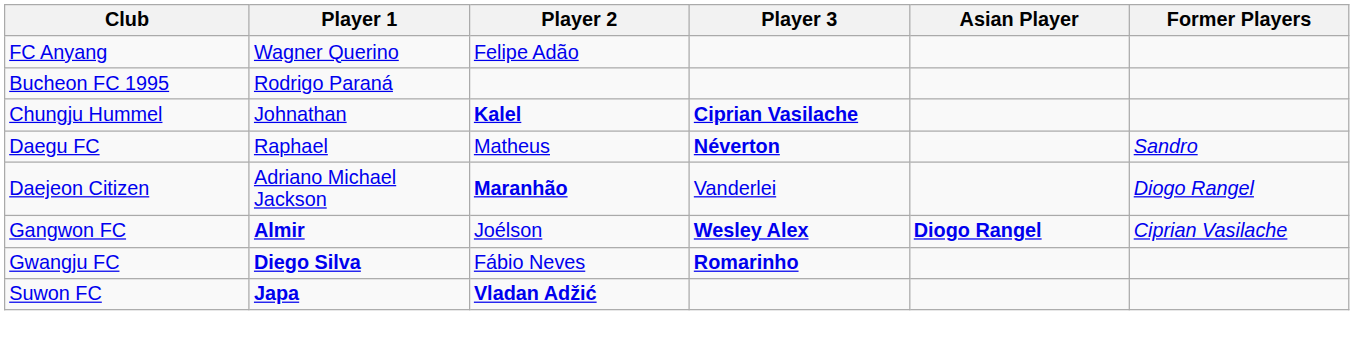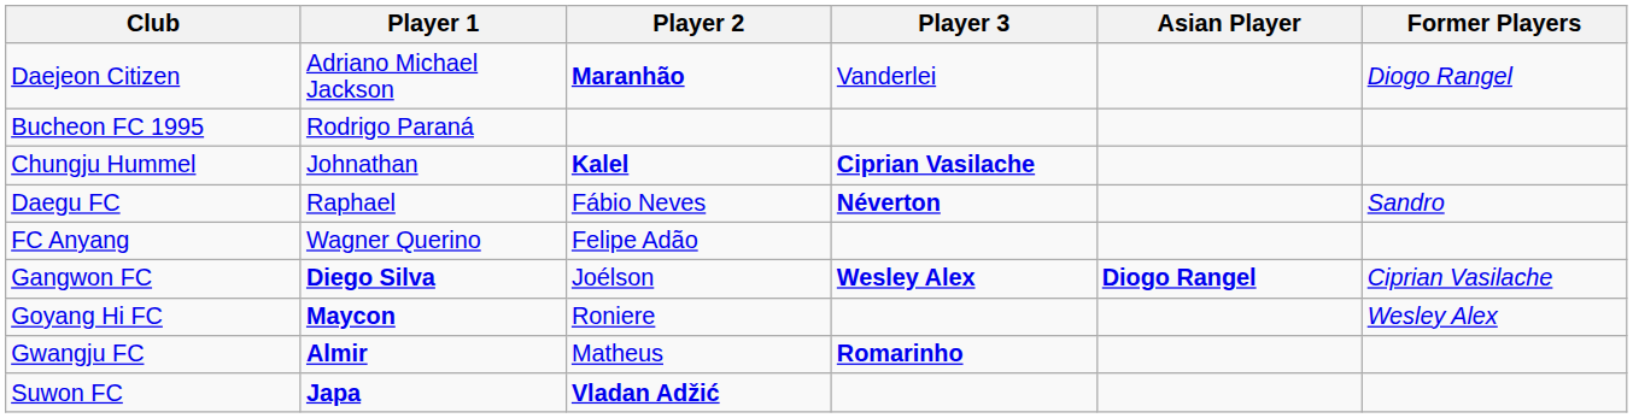 <table class="wikitable">
 <tr>
 <th style="width:190px;">Club</th>
 <th style="width:170px;">Player 1</th>
 <th style="width:170px;">Player 2</th>
 <th style="width:170px;">Player 3</th>
 <th style="width:170px;">Asian Player</th>
 <th style="width:170px;">Former Players</th>
 </tr>
 <tr>
-<td><a href='#'>FC Anyang</a></td>
-<td> <a href='#'>Wagner Querino</a></td>
-<td> <a href='#'>Felipe Adão</a></td>
+<td><a href='#'>Daejeon Citizen</a></td>
+<td> <a href='#'>Adriano Michael Jackson</a></td>
+<td> <strong><a href='#'>Maranhão</a></strong></td>
+<td> <a href='#'>Vanderlei</a></td>
 <td></td>
-<td></td>
-<td></td>
+<td> <em><a href='#'>Diogo Rangel</a></em></td>
 </tr>
 <tr>
 <td><a href='#'>Bucheon FC 1995</a></td>
 <td> <a href='#'>Rodrigo Paraná</a></td>
 <td></td>
 <td></td>
 <td></td>
 <td></td>
 </tr>
 <tr>
 <td><a href='#'>Chungju Hummel</a></td>
 <td> <a href='#'>Johnathan</a></td>
 <td> <strong><a href='#'>Kalel</a></strong></td>
 <td> <strong><a href='#'>Ciprian Vasilache</a></strong></td>
 <td></td>
 <td></td>
 </tr>
 <tr>
 <td><a href='#'>Daegu FC</a></td>
 <td> <a href='#'>Raphael</a></td>
-<td> <a href='#'>Matheus</a></td>
+<td> <a href='#'>Fábio Neves</a></td>
 <td> <strong><a href='#'>Néverton</a></strong></td>
 <td></td>
 <td> <em><a href='#'>Sandro</a></em></td>
 </tr>
 <tr>
-<td><a href='#'>Daejeon Citizen</a></td>
-<td> <a href='#'>Adriano Michael Jackson</a></td>
-<td> <strong><a href='#'>Maranhão</a></strong></td>
-<td> <a href='#'>Vanderlei</a></td>
+<td><a href='#'>FC Anyang</a></td>
+<td> <a href='#'>Wagner Querino</a></td>
+<td> <a href='#'>Felipe Adão</a></td>
 <td></td>
-<td> <em><a href='#'>Diogo Rangel</a></em></td>
+<td></td>
+<td></td>
 </tr>
 <tr>
 <td><a href='#'>Gangwon FC</a></td>
-<td> <strong><a href='#'>Almir</a></strong></td>
+<td> <strong><a href='#'>Diego Silva</a></strong></td>
 <td> <a href='#'>Joélson</a></td>
 <td> <strong><a href='#'>Wesley Alex</a></strong></td>
 <td> <strong><a href='#'>Diogo Rangel</a></strong></td>
 <td> <em><a href='#'>Ciprian Vasilache</a></em></td>
 </tr>
 <tr>
+<td><a href='#'>Goyang Hi FC</a></td>
+<td> <strong><a href='#'>Maycon</a></strong></td>
+<td> <a href='#'>Roniere</a></td>
+<td></td>
+<td></td>
+<td> <em><a href='#'>Wesley Alex</a></em></td>
+</tr>
+<tr>
 <td><a href='#'>Gwangju FC</a></td>
-<td> <strong><a href='#'>Diego Silva</a></strong></td>
-<td> <a href='#'>Fábio Neves</a></td>
+<td> <strong><a href='#'>Almir</a></strong></td>
+<td> <a href='#'>Matheus</a></td>
 <td><strong> <a href='#'>Romarinho</a></strong></td>
 <td></td>
 <td></td>
 </tr>
 <tr>
 <td><a href='#'>Suwon FC</a></td>
 <td> <strong><a href='#'>Japa</a></strong></td>
 <td> <strong><a href='#'>Vladan Adžić</a></strong></td>
 <td></td>
 <td></td>
 <td></td>
 </tr>
 </table>
